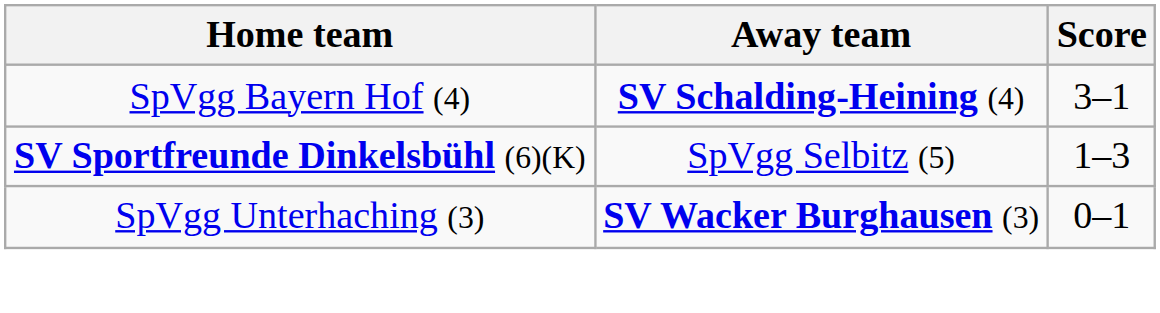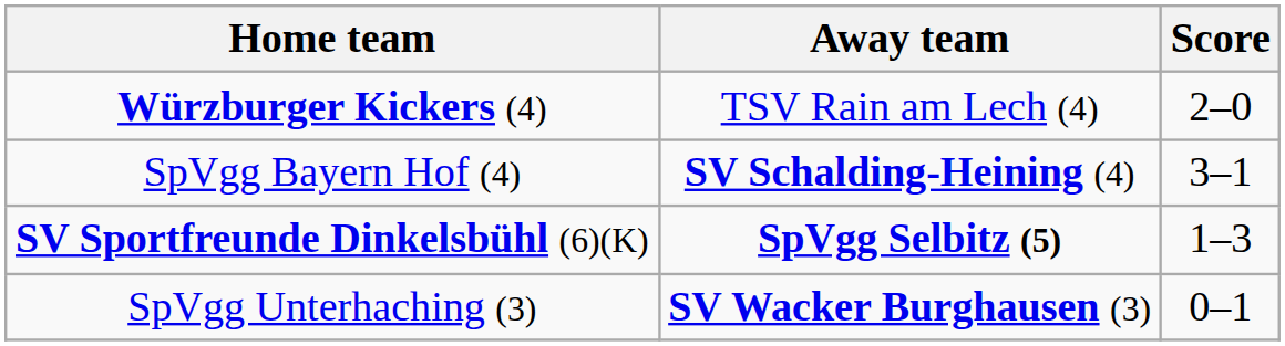 <table class="wikitable" style="text-align: center">
 <tr>
 <th>Home team</th>
 <th>Away team</th>
 <th>Score</th>
+</tr>
+<tr>
+<td><strong><a href='#'>Würzburger Kickers</a></strong> <small>(4)</small></td>
+<td><a href='#'>TSV Rain am Lech</a> <small>(4)</small></td>
+<td>2–0</td>
 </tr>
 <tr>
 <td><a href='#'>SpVgg Bayern Hof</a> <small>(4)</small></td>
 <td><strong><a href='#'>SV Schalding-Heining</a></strong> <small>(4)</small></td>
 <td>3–1</td>
 </tr>
 <tr>
 <td><strong><a href='#'>SV Sportfreunde Dinkelsbühl</a></strong> <small>(6)(K)</small></td>
-<td><a href='#'>SpVgg Selbitz</a> <small>(5)</small></td>
+<td><strong><a href='#'>SpVgg Selbitz</a> <small>(5)</small></strong></td>
 <td>1–3</td>
 </tr>
 <tr>
 <td><a href='#'>SpVgg Unterhaching</a> <small>(3)</small></td>
 <td><strong><a href='#'>SV Wacker Burghausen</a></strong> <small>(3)</small></td>
 <td>0–1</td>
 </tr>
 </table>
